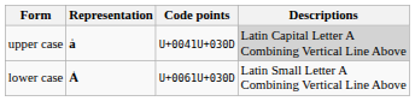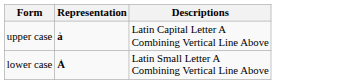 <table class="wikitable">
 <tr>
 <th>Form</th>
 <th>Representation</th>
-<th>Code points</th>
 <th>Descriptions</th>
 </tr>
 <tr>
 <td>upper case</td>
 <td><strong>a̍</strong></td>
-<td><code>U+0041</code><code>U+030D</code></td>
-<td style="background: lightgrey;">Latin Capital Letter A<br>Combining Vertical Line Above</td>
+<td>Latin Capital Letter A<br>Combining Vertical Line Above</td>
 </tr>
 <tr>
 <td>lower case</td>
 <td><strong>A̍</strong></td>
-<td><code>U+0061</code><code>U+030D</code></td>
 <td>Latin Small Letter A<br>Combining Vertical Line Above</td>
 </tr>
 </table>
